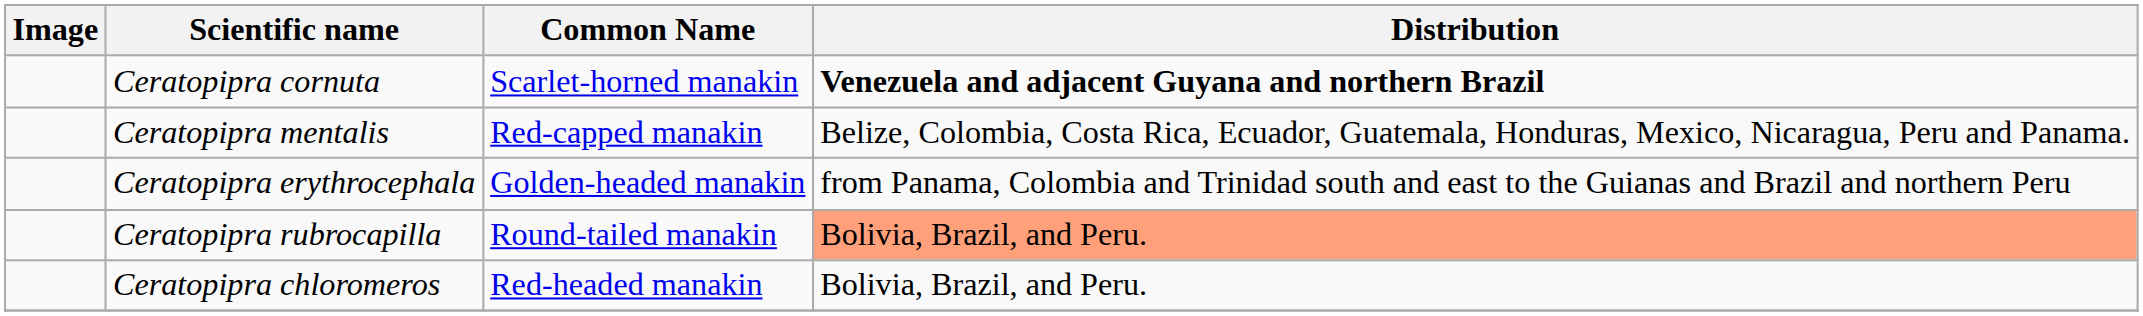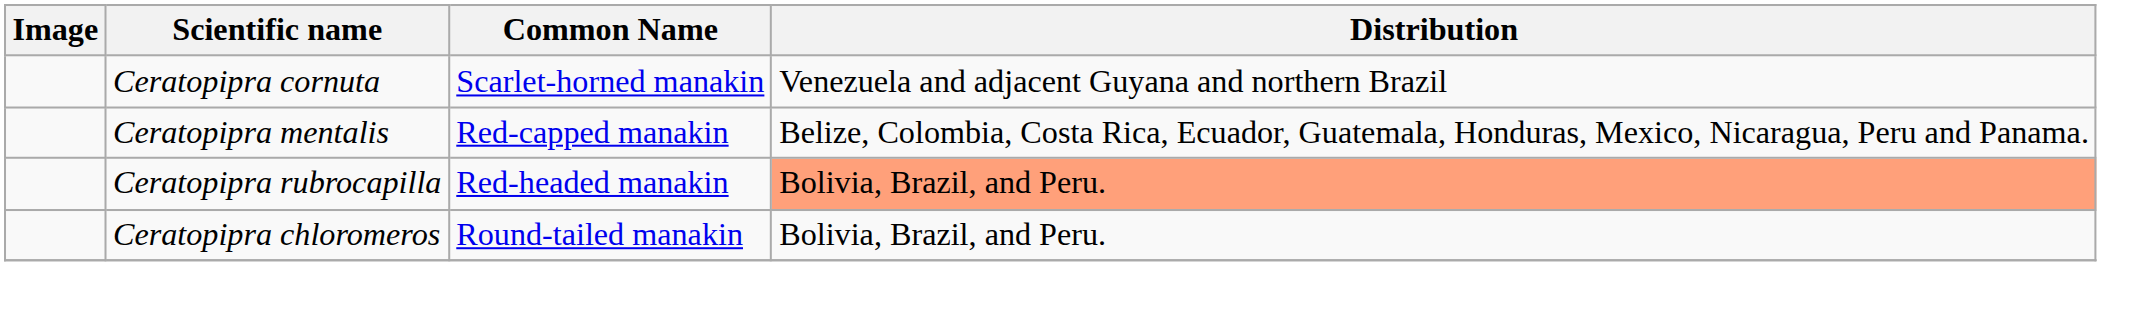 <table class="wikitable">
 <tr>
 <th>Image</th>
 <th>Scientific name</th>
 <th>Common Name</th>
 <th>Distribution</th>
 </tr>
 <tr>
 <td></td>
 <td><em>Ceratopipra cornuta</em></td>
 <td><a href='#'>Scarlet-horned manakin</a></td>
-<td><strong>Venezuela and adjacent Guyana and northern Brazil</strong></td>
+<td>Venezuela and adjacent Guyana and northern Brazil</td>
 </tr>
 <tr>
 <td></td>
 <td><em>Ceratopipra mentalis</em></td>
 <td><a href='#'>Red-capped manakin</a></td>
 <td>Belize, Colombia, Costa Rica, Ecuador, Guatemala, Honduras, Mexico, Nicaragua, Peru and Panama.</td>
 </tr>
 <tr>
 <td></td>
-<td><em>Ceratopipra erythrocephala</em></td>
-<td><a href='#'>Golden-headed manakin</a></td>
-<td>from Panama, Colombia and Trinidad south and east to the Guianas and Brazil and northern Peru</td>
-</tr>
-<tr>
-<td></td>
 <td><em>Ceratopipra rubrocapilla</em></td>
-<td><a href='#'>Round-tailed manakin</a></td>
+<td><a href='#'>Red-headed manakin</a></td>
 <td style="background: lightsalmon;">Bolivia, Brazil, and Peru.</td>
 </tr>
 <tr>
 <td></td>
 <td><em>Ceratopipra chloromeros</em></td>
-<td><a href='#'>Red-headed manakin</a></td>
+<td><a href='#'>Round-tailed manakin</a></td>
 <td>Bolivia, Brazil, and Peru.</td>
 </tr>
 <tr>
 </tr>
 </table>
